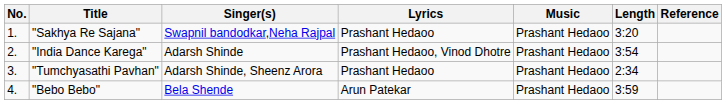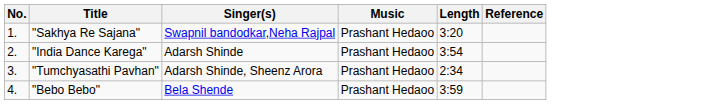 <table class="wikitable">
 <tr>
 <th>No.</th>
 <th>Title</th>
 <th>Singer(s)</th>
-<th>Lyrics</th>
 <th>Music</th>
 <th>Length</th>
 <th>Reference</th>
 </tr>
 <tr>
 <td>1.</td>
 <td>"Sakhya Re Sajana"</td>
 <td><a href='#'>Swapnil bandodkar</a>,<a href='#'>Neha Rajpal</a></td>
 <td>Prashant Hedaoo</td>
-<td>Prashant Hedaoo</td>
 <td>3:20</td>
 <td></td>
 </tr>
 <tr>
 <td>2.</td>
 <td>"India Dance Karega"</td>
 <td>Adarsh Shinde</td>
-<td>Prashant Hedaoo, Vinod Dhotre</td>
 <td>Prashant Hedaoo</td>
 <td>3:54</td>
 <td></td>
 </tr>
 <tr>
 <td>3.</td>
 <td>"Tumchyasathi Pavhan"</td>
 <td>Adarsh Shinde, Sheenz Arora</td>
 <td>Prashant Hedaoo</td>
-<td>Prashant Hedaoo</td>
 <td>2:34</td>
 <td></td>
 </tr>
 <tr>
 <td>4.</td>
 <td>"Bebo Bebo"</td>
 <td><a href='#'>Bela Shende</a></td>
-<td>Arun Patekar</td>
 <td>Prashant Hedaoo</td>
 <td>3:59</td>
 <td></td>
 </tr>
 </table>
